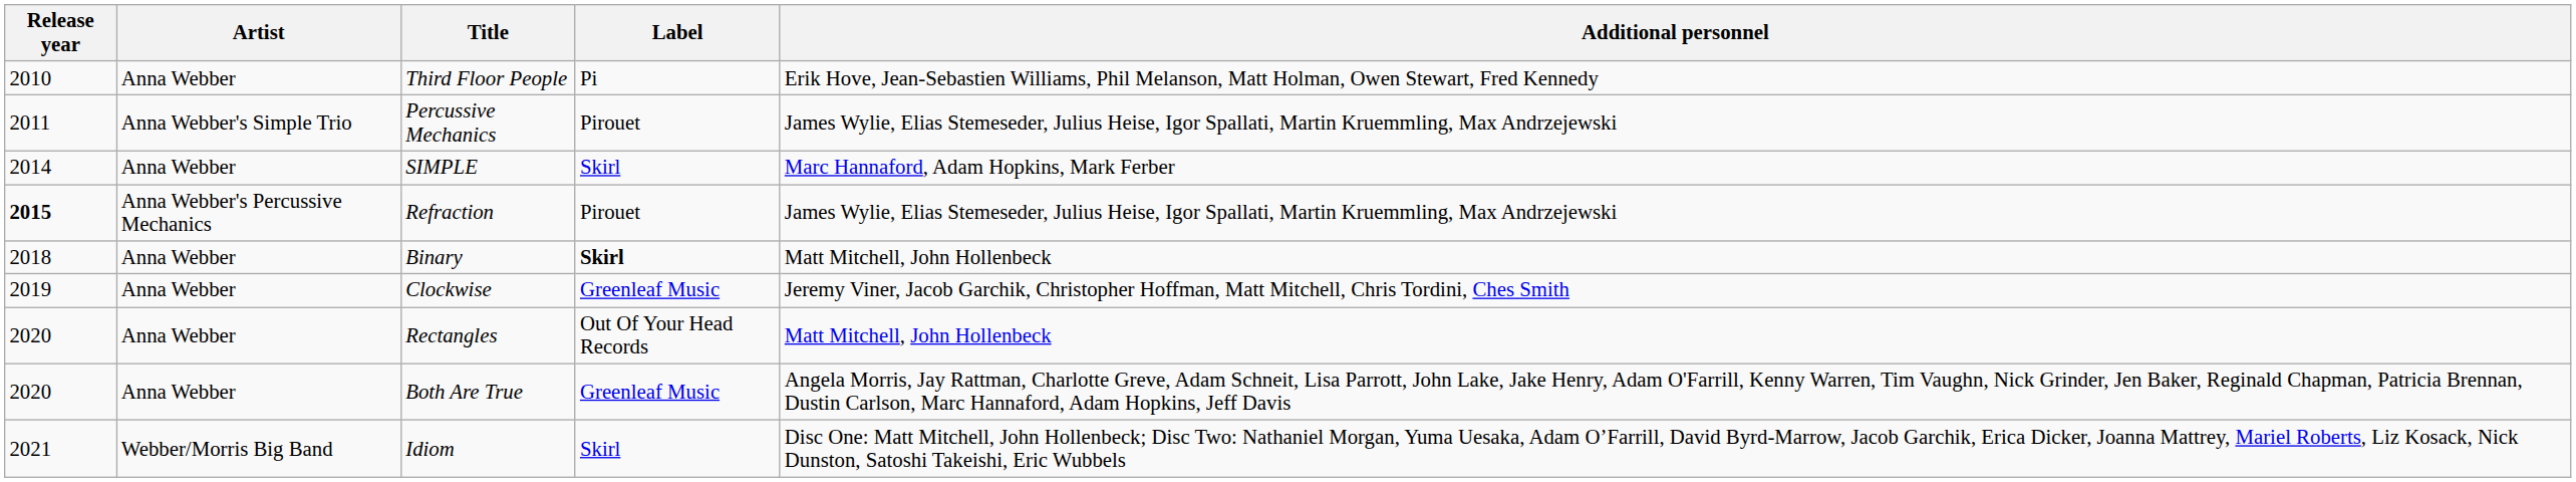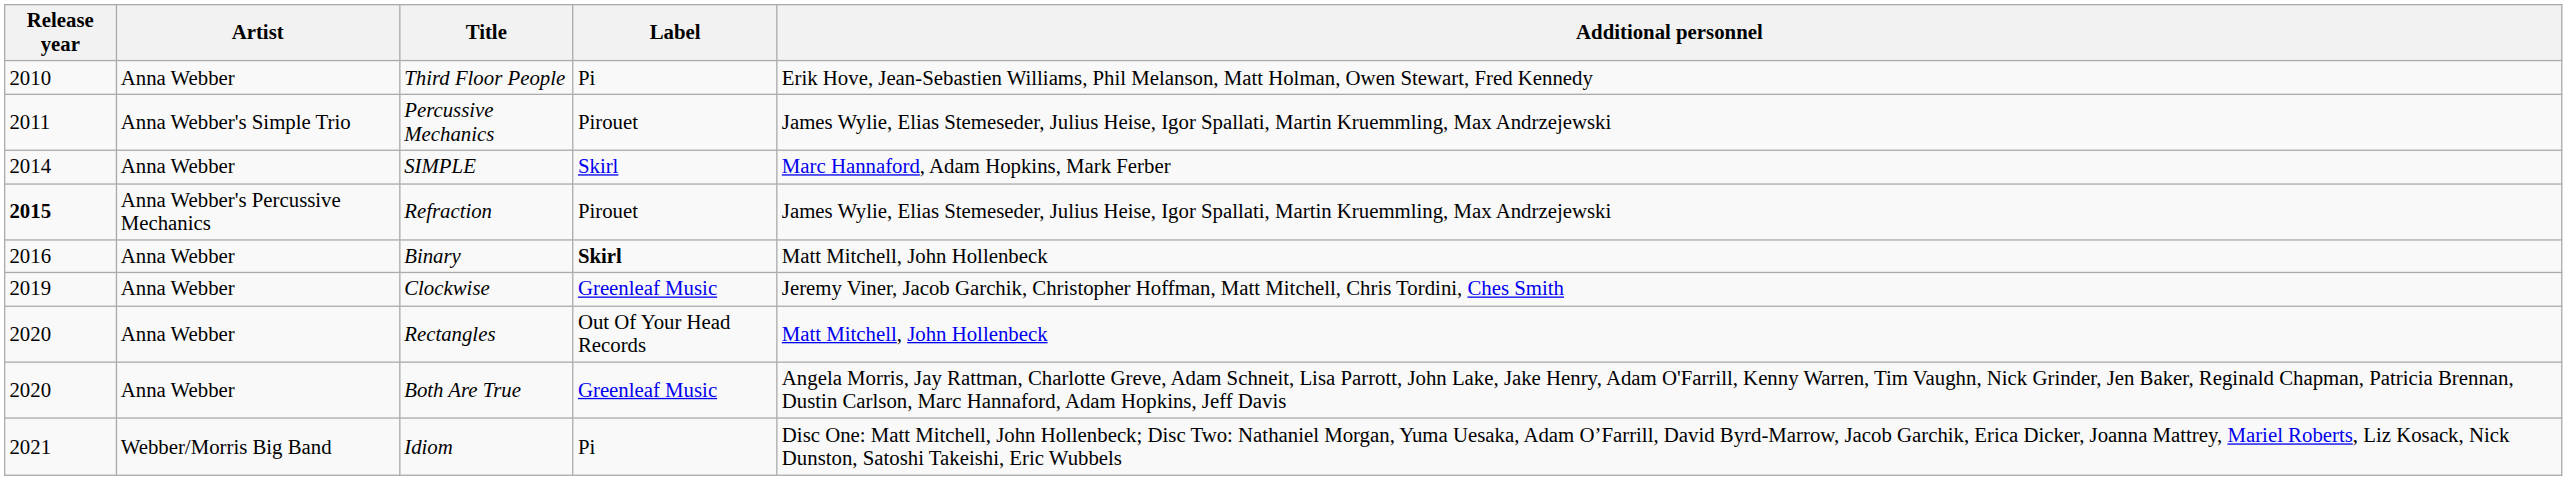 <table class="wikitable sortable">
 <tr>
 <th>Release year</th>
 <th>Artist</th>
 <th>Title</th>
 <th>Label</th>
 <th>Additional personnel</th>
 </tr>
 <tr>
 <td>2010</td>
 <td>Anna Webber</td>
 <td><em>Third Floor People</em></td>
 <td>Pi</td>
 <td>Erik Hove, Jean-Sebastien Williams, Phil Melanson, Matt Holman, Owen Stewart, Fred Kennedy</td>
 </tr>
 <tr>
 <td>2011</td>
 <td>Anna Webber's Simple Trio</td>
 <td><em>Percussive Mechanics</em></td>
 <td>Pirouet</td>
 <td>James Wylie, Elias Stemeseder, Julius Heise, Igor Spallati, Martin Kruemmling, Max Andrzejewski</td>
 </tr>
 <tr>
 <td>2014</td>
 <td>Anna Webber</td>
 <td><em>SIMPLE</em></td>
 <td><a href='#'>Skirl</a></td>
 <td><a href='#'>Marc Hannaford</a>, Adam Hopkins, Mark Ferber</td>
 </tr>
 <tr>
 <td><strong>2015</strong></td>
 <td>Anna Webber's Percussive Mechanics</td>
 <td><em>Refraction</em></td>
 <td>Pirouet</td>
 <td>James Wylie, Elias Stemeseder, Julius Heise, Igor Spallati, Martin Kruemmling, Max Andrzejewski</td>
 </tr>
 <tr>
-<td>2018</td>
+<td>2016</td>
 <td>Anna Webber</td>
 <td><em>Binary</em></td>
 <td><strong>Skirl</strong></td>
 <td>Matt Mitchell, John Hollenbeck</td>
 </tr>
 <tr>
 <td>2019</td>
 <td>Anna Webber</td>
 <td><em>Clockwise</em></td>
 <td><a href='#'>Greenleaf Music</a></td>
 <td>Jeremy Viner, Jacob Garchik, Christopher Hoffman, Matt Mitchell, Chris Tordini, <a href='#'>Ches Smith</a></td>
 </tr>
 <tr>
 <td>2020</td>
 <td>Anna Webber</td>
 <td><em>Rectangles</em></td>
 <td>Out Of Your Head Records</td>
 <td><a href='#'>Matt Mitchell</a>, <a href='#'>John Hollenbeck</a></td>
 </tr>
 <tr>
 <td>2020</td>
 <td>Anna Webber</td>
 <td><em>Both Are True</em></td>
 <td><a href='#'>Greenleaf Music</a></td>
 <td>Angela Morris, Jay Rattman, Charlotte Greve, Adam Schneit, Lisa Parrott, John Lake, Jake Henry, Adam O'Farrill, Kenny Warren, Tim Vaughn, Nick Grinder, Jen Baker, Reginald Chapman, Patricia Brennan, Dustin Carlson, Marc Hannaford, Adam Hopkins, Jeff Davis</td>
 </tr>
 <tr>
 <td>2021</td>
 <td>Webber/Morris Big Band</td>
 <td><em>Idiom</em></td>
-<td><a href='#'>Skirl</a></td>
+<td>Pi</td>
 <td>Disc One: Matt Mitchell, John Hollenbeck; Disc Two: Nathaniel Morgan, Yuma Uesaka, Adam O’Farrill, David Byrd-Marrow, Jacob Garchik, Erica Dicker, Joanna Mattrey, <a href='#'>Mariel Roberts</a>, Liz Kosack, Nick Dunston, Satoshi Takeishi, Eric Wubbels</td>
 </tr>
 </table>
